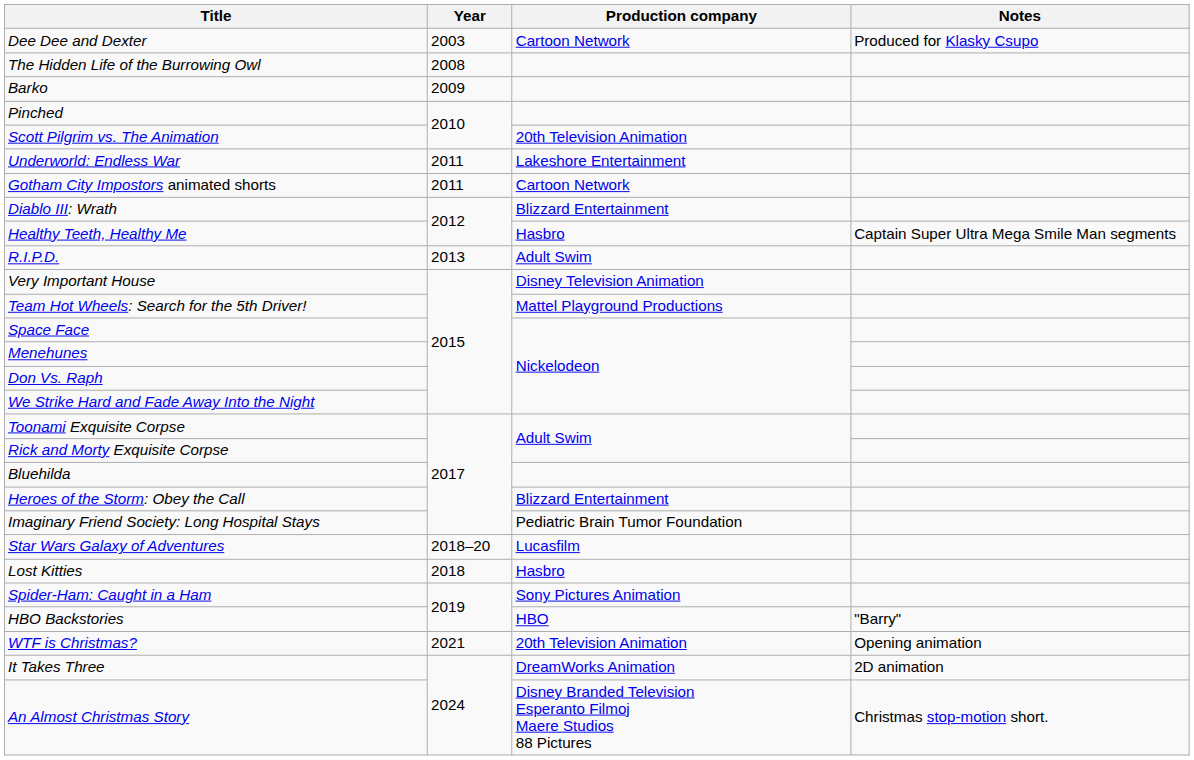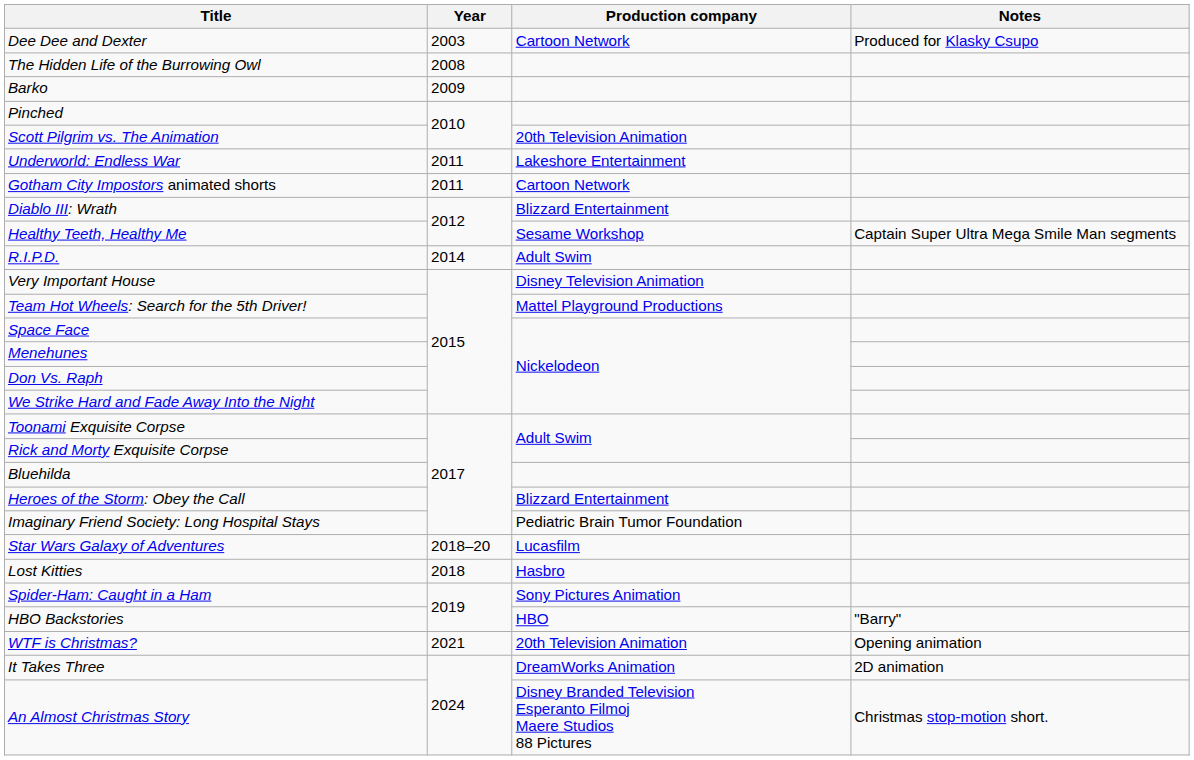 <table class="wikitable sortable" style="width: auto style="width:70%; table-layout: fixed">
 <tr>
 <th style="width:25%;">Title</th>
 <th style="width:5%;">Year</th>
 <th style="width:20%;">Production company</th>
 <th style="width:20%;">Notes</th>
 </tr>
 <tr>
 <td><em>Dee Dee and Dexter</em></td>
 <td>2003</td>
 <td><a href='#'>Cartoon Network</a></td>
 <td>Produced for <a href='#'>Klasky Csupo</a></td>
 </tr>
 <tr>
 <td><em>The Hidden Life of the Burrowing Owl</em></td>
 <td>2008</td>
 <td></td>
 <td></td>
 </tr>
 <tr>
 <td><em>Barko</em></td>
 <td>2009</td>
 <td></td>
 <td></td>
 </tr>
 <tr>
 <td><em>Pinched</em></td>
 <td rowspan="2">2010</td>
 <td></td>
 <td></td>
 </tr>
 <tr>
 <td><em><a href='#'>Scott Pilgrim vs. The Animation</a></em></td>
 <td><a href='#'>20th Television Animation</a></td>
 <td></td>
 </tr>
 <tr>
 <td><em><a href='#'>Underworld: Endless War</a></em></td>
 <td>2011</td>
 <td><a href='#'>Lakeshore Entertainment</a></td>
 <td></td>
 </tr>
 <tr>
 <td><em><a href='#'>Gotham City Impostors</a></em> animated shorts</td>
 <td>2011</td>
 <td><a href='#'>Cartoon Network</a></td>
 <td></td>
 </tr>
 <tr>
 <td><em><a href='#'>Diablo III</a>: Wrath</em></td>
 <td rowspan="2">2012</td>
 <td><a href='#'>Blizzard Entertainment</a></td>
 <td></td>
 </tr>
 <tr>
 <td><em><a href='#'>Healthy Teeth, Healthy Me</a></em></td>
-<td><a href='#'>Hasbro</a></td>
+<td><a href='#'>Sesame Workshop</a></td>
 <td>Captain Super Ultra Mega Smile Man segments</td>
 </tr>
 <tr>
 <td><em><a href='#'>R.I.P.D.</a></em></td>
-<td>2013</td>
+<td>2014</td>
 <td><a href='#'>Adult Swim</a></td>
 <td></td>
 </tr>
 <tr>
 <td><em>Very Important House</em></td>
 <td rowspan="6">2015</td>
 <td><a href='#'>Disney Television Animation</a></td>
 <td></td>
 </tr>
 <tr>
 <td><em><a href='#'>Team Hot Wheels</a>: Search for the 5th Driver!</em></td>
 <td><a href='#'>Mattel Playground Productions</a></td>
 <td></td>
 </tr>
 <tr>
 <td><em><a href='#'>Space Face</a></em></td>
 <td rowspan="4"><a href='#'>Nickelodeon</a></td>
 <td></td>
 </tr>
 <tr>
 <td><em><a href='#'>Menehunes</a></em></td>
 <td></td>
 </tr>
 <tr>
 <td><em><a href='#'>Don Vs. Raph</a></em></td>
 <td></td>
 </tr>
 <tr>
 <td><em><a href='#'>We Strike Hard and Fade Away Into the Night</a></em></td>
 <td></td>
 </tr>
 <tr>
 <td><em><a href='#'>Toonami</a> Exquisite Corpse</em></td>
 <td rowspan="5">2017</td>
 <td rowspan="2"><a href='#'>Adult Swim</a></td>
 <td></td>
 </tr>
 <tr>
 <td><em><a href='#'>Rick and Morty</a> Exquisite Corpse</em></td>
 <td></td>
 </tr>
 <tr>
 <td><em>Bluehilda</em></td>
 <td></td>
 <td></td>
 </tr>
 <tr>
 <td><em><a href='#'>Heroes of the Storm</a>: Obey the Call</em></td>
 <td><a href='#'>Blizzard Entertainment</a></td>
 <td></td>
 </tr>
 <tr>
 <td><em>Imaginary Friend Society: Long Hospital Stays</em></td>
 <td>Pediatric Brain Tumor Foundation</td>
 <td></td>
 </tr>
 <tr>
 <td><em><a href='#'>Star Wars Galaxy of Adventures</a></em></td>
 <td>2018–20</td>
 <td><a href='#'>Lucasfilm</a></td>
 <td></td>
 </tr>
 <tr>
 <td><em>Lost Kitties</em></td>
 <td>2018</td>
 <td><a href='#'>Hasbro</a></td>
 <td></td>
 </tr>
 <tr>
 <td><em><a href='#'>Spider-Ham: Caught in a Ham</a></em></td>
 <td rowspan="2">2019</td>
 <td><a href='#'>Sony Pictures Animation</a></td>
 <td></td>
 </tr>
 <tr>
 <td><em>HBO Backstories</em></td>
 <td><a href='#'>HBO</a></td>
 <td>"Barry"</td>
 </tr>
 <tr>
 <td><em><a href='#'>WTF is Christmas?</a></em></td>
 <td>2021</td>
 <td><a href='#'>20th Television Animation</a></td>
 <td>Opening animation</td>
 </tr>
 <tr>
 <td><em>It Takes Three</em></td>
 <td rowspan="2">2024</td>
 <td><a href='#'>DreamWorks Animation</a></td>
 <td>2D animation</td>
 </tr>
 <tr>
 <td><em><a href='#'>An Almost Christmas Story</a></em></td>
 <td><a href='#'>Disney Branded Television</a><br><a href='#'>Esperanto Filmoj</a><br><a href='#'>Maere Studios</a><br>88 Pictures</td>
 <td>Christmas <a href='#'>stop-motion</a> short.</td>
 </tr>
 </table>
